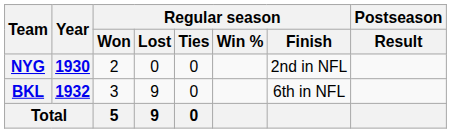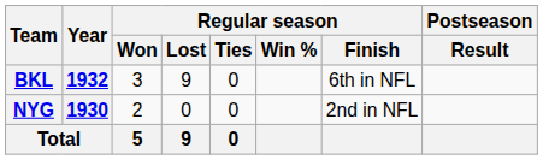 <table class="wikitable" style="font-size: 95%; text-align:center;">
 <tr>
 <th rowspan="2">Team</th>
 <th rowspan="2">Year</th>
 <th colspan="5">Regular season</th>
 <th>Postseason</th>
 </tr>
 <tr>
 <th>Won</th>
 <th>Lost</th>
 <th>Ties</th>
 <th>Win %</th>
 <th>Finish</th>
 <th>Result</th>
 </tr>
 <tr>
+<th><a href='#'>BKL</a></th>
+<th><a href='#'>1932</a></th>
+<td>3</td>
+<td>9</td>
+<td>0</td>
+<td></td>
+<td>6th in NFL</td>
+<td></td>
+</tr>
+<tr>
 <th><a href='#'>NYG</a></th>
 <th><a href='#'>1930</a></th>
 <td>2</td>
 <td>0</td>
 <td>0</td>
 <td></td>
 <td>2nd in NFL</td>
-<td></td>
-</tr>
-<tr>
-<th><a href='#'>BKL</a></th>
-<th><a href='#'>1932</a></th>
-<td>3</td>
-<td>9</td>
-<td>0</td>
-<td></td>
-<td>6th in NFL</td>
 <td></td>
 </tr>
 <tr>
 <th colspan="2">Total</th>
 <th>5</th>
 <th>9</th>
 <th>0</th>
 <th></th>
 <th></th>
 <th></th>
 </tr>
 </table>
